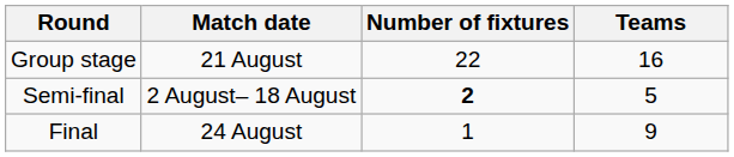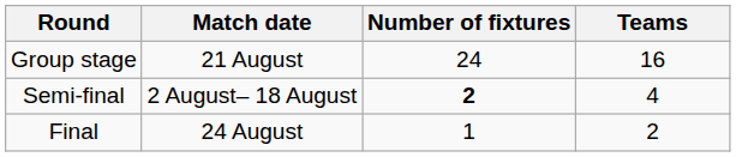 <table class="wikitable" style="text-align:center">
 <tr>
 <th>Round</th>
 <th>Match date</th>
 <th>Number of fixtures</th>
 <th style="width:100px;">Teams</th>
 </tr>
 <tr>
 <td>Group stage</td>
 <td>21 August</td>
-<td>22</td>
+<td>24</td>
 <td>16</td>
 </tr>
 <tr>
 <td>Semi-final</td>
 <td>2 August– 18 August</td>
 <td><strong>2</strong></td>
-<td>5</td>
+<td>4</td>
 </tr>
 <tr>
 <td>Final</td>
 <td>24 August</td>
 <td>1</td>
-<td>9</td>
+<td>2</td>
 </tr>
 </table>
